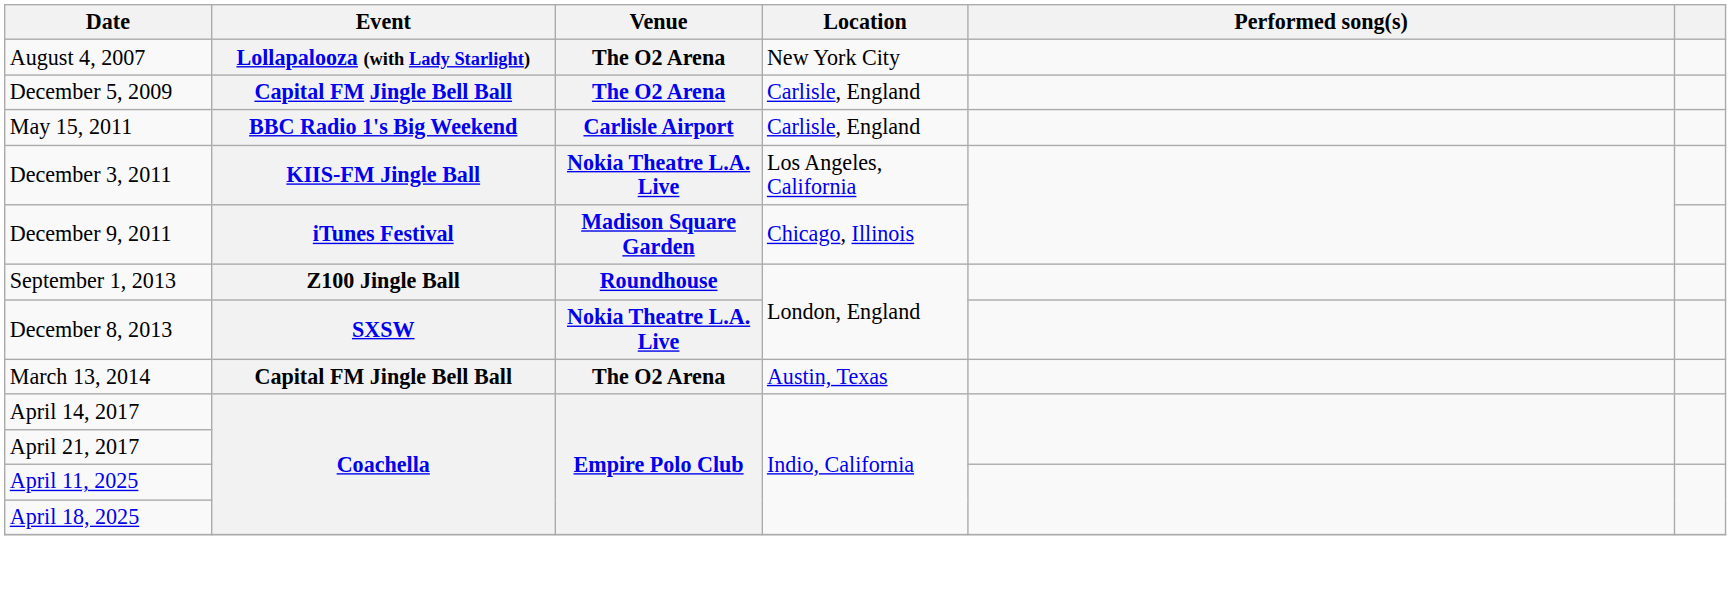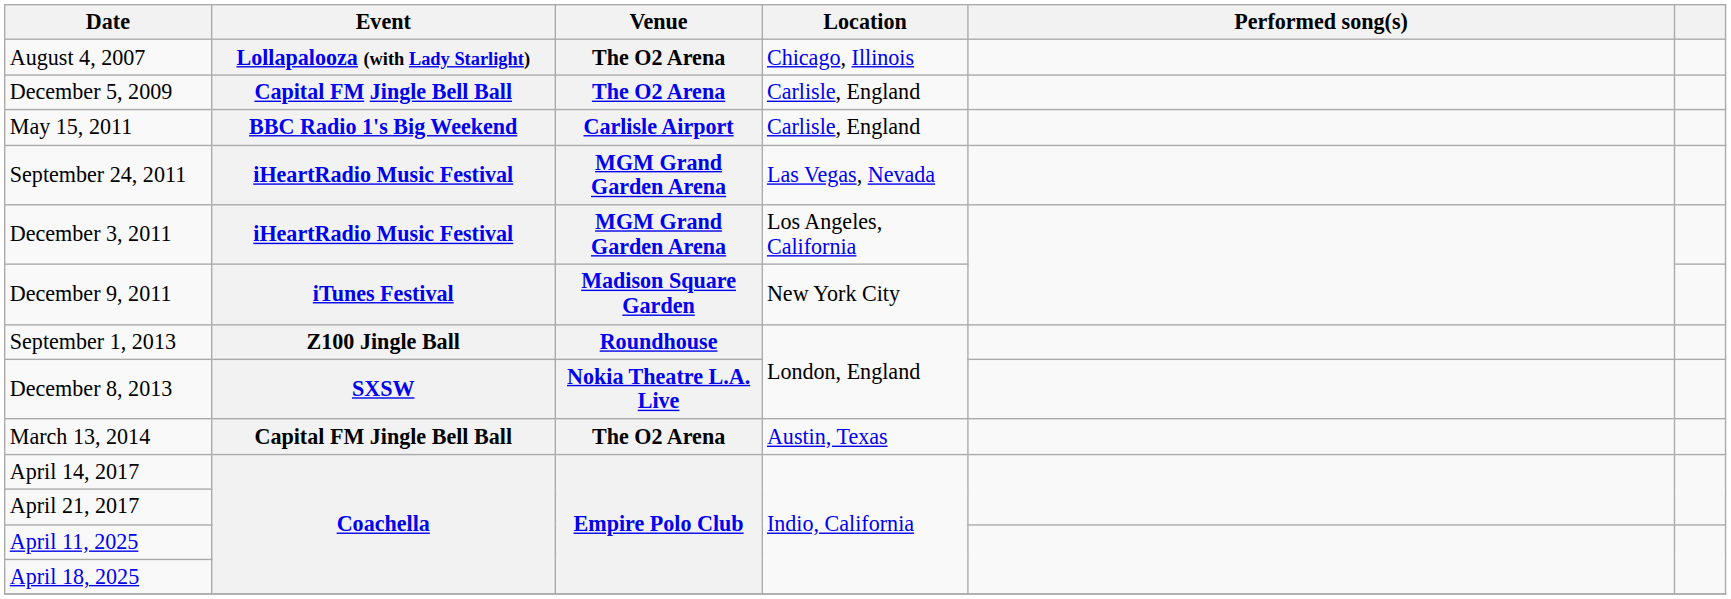 <table class="wikitable sortable plainrowheaders">
 <tr>
 <th style="width:12%;">Date</th>
 <th style="width:20%;">Event</th>
 <th style="width:12%;">Venue</th>
 <th style="width:12%;">Location</th>
 <th>Performed song(s)</th>
 <th scope="col" style="width:3%;" class="unsortable"></th>
 </tr>
 <tr>
 <td>August 4, 2007</td>
 <th scope="row"><a href='#'>Lollapalooza</a> <small>(with <a href='#'>Lady Starlight</a>)</small></th>
 <th scope="row">The O2 Arena</th>
-<td>New York City</td>
+<td><a href='#'>Chicago</a>, <a href='#'>Illinois</a></td>
 <td></td>
 <td style="text-align:center;"></td>
 </tr>
 <tr>
 <td>December 5, 2009</td>
 <th scope="row"><a href='#'>Capital FM</a> <a href='#'>Jingle Bell Ball</a></th>
 <th scope="row"><a href='#'>The O2 Arena</a></th>
 <td><a href='#'>Carlisle</a>, England</td>
 <td></td>
 <td style="text-align:center;"></td>
 </tr>
 <tr>
 <td>May 15, 2011</td>
 <th scope="row"><a href='#'>BBC Radio 1's Big Weekend</a></th>
 <th scope="row"><a href='#'>Carlisle Airport</a></th>
 <td><a href='#'>Carlisle</a>, England</td>
 <td></td>
 <td style="text-align:center;"></td>
 </tr>
 <tr>
+<td>September 24, 2011</td>
+<th scope="row"><a href='#'>iHeartRadio Music Festival</a></th>
+<th scope="row"><a href='#'>MGM Grand Garden Arena</a></th>
+<td><a href='#'>Las Vegas</a>, <a href='#'>Nevada</a></td>
+<td></td>
+<td style="text-align:center;"></td>
+</tr>
+<tr>
 <td>December 3, 2011</td>
-<th scope="row"><a href='#'>KIIS-FM Jingle Ball</a></th>
-<th scope="row"><a href='#'>Nokia Theatre L.A. Live</a></th>
+<th scope="row"><a href='#'>iHeartRadio Music Festival</a></th>
+<th scope="row"><a href='#'>MGM Grand Garden Arena</a></th>
 <td>Los Angeles, <a href='#'>California</a></td>
 <td rowspan=2></td>
 <td style="text-align:center;"></td>
 </tr>
 <tr>
 <td>December 9, 2011</td>
 <th scope="row"><a href='#'>iTunes Festival</a></th>
 <th scope="row"><a href='#'>Madison Square Garden</a></th>
-<td><a href='#'>Chicago</a>, <a href='#'>Illinois</a></td>
+<td>New York City</td>
 <td style="text-align:center;"></td>
 </tr>
 <tr>
 <td>September 1, 2013</td>
 <th scope="row">Z100 Jingle Ball</th>
 <th scope="row"><a href='#'>Roundhouse</a></th>
 <td rowspan=2>London, England</td>
 <td></td>
 <td style="text-align:center;"></td>
 </tr>
 <tr>
 <td>December 8, 2013</td>
 <th scope="row"><a href='#'>SXSW</a></th>
 <th scope="row"><a href='#'>Nokia Theatre L.A. Live</a></th>
 <td></td>
 <td style="text-align:center;"></td>
 </tr>
 <tr>
 <td>March 13, 2014</td>
 <th scope="row">Capital FM Jingle Bell Ball</th>
 <th scope="row">The O2 Arena</th>
 <td><a href='#'>Austin, Texas</a></td>
 <td></td>
 <td style="text-align:center;"></td>
 </tr>
 <tr>
 <td>April 14, 2017</td>
 <th scope="row" rowspan=4><a href='#'>Coachella</a></th>
 <th scope="row" rowspan=4><a href='#'>Empire Polo Club</a></th>
 <td rowspan=4><a href='#'>Indio, California</a></td>
 <td rowspan=2></td>
 <td style="text-align:center;" rowspan=2></td>
 </tr>
 <tr>
 <td>April 21, 2017</td>
 </tr>
 <tr>
 <td><a href='#'>April 11, 2025</a></td>
 <td rowspan=2></td>
 <td style="text-align:center;" rowspan=2><br></td>
 </tr>
 <tr>
 <td><a href='#'>April 18, 2025</a></td>
 </tr>
 <tr>
 </tr>
 </table>
